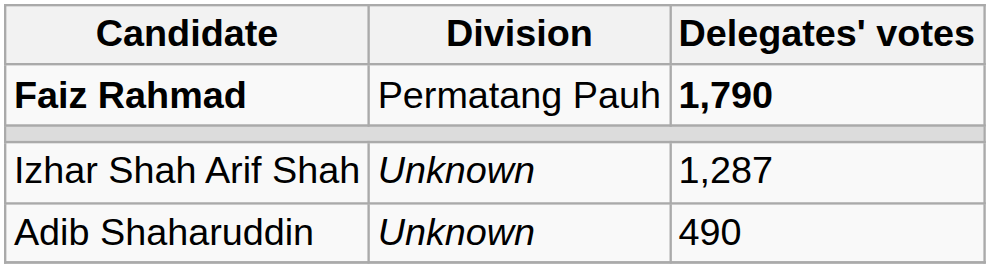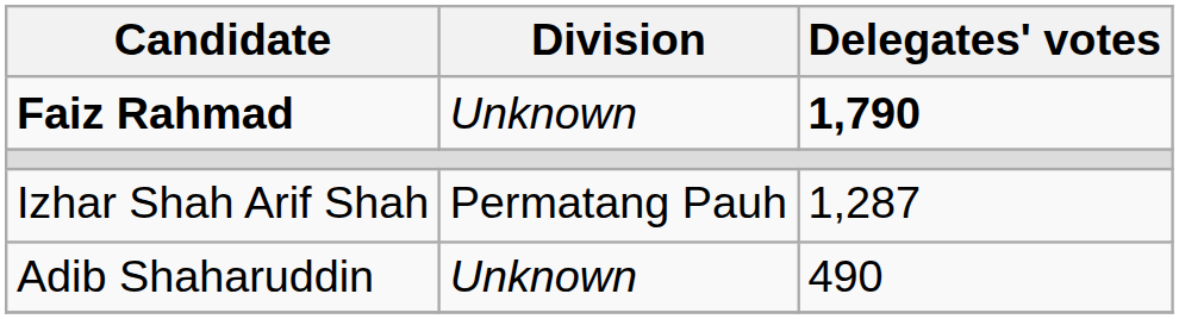 <table class="wikitable">
 <tr>
 <th>Candidate</th>
 <th>Division</th>
 <th>Delegates' votes</th>
 </tr>
 <tr>
 <td><strong>Faiz Rahmad</strong></td>
-<td>Permatang Pauh</td>
+<td><em>Unknown</em></td>
 <td><strong>1,790</strong></td>
 </tr>
 <tr>
 <td colspan="4" bgcolor="dcdcdc"></td>
 </tr>
 <tr>
 <td>Izhar Shah Arif Shah</td>
-<td><em>Unknown</em></td>
+<td>Permatang Pauh</td>
 <td>1,287</td>
 </tr>
 <tr>
 <td>Adib Shaharuddin</td>
 <td><em>Unknown</em></td>
 <td>490</td>
 </tr>
 <tr>
 </tr>
 </table>
